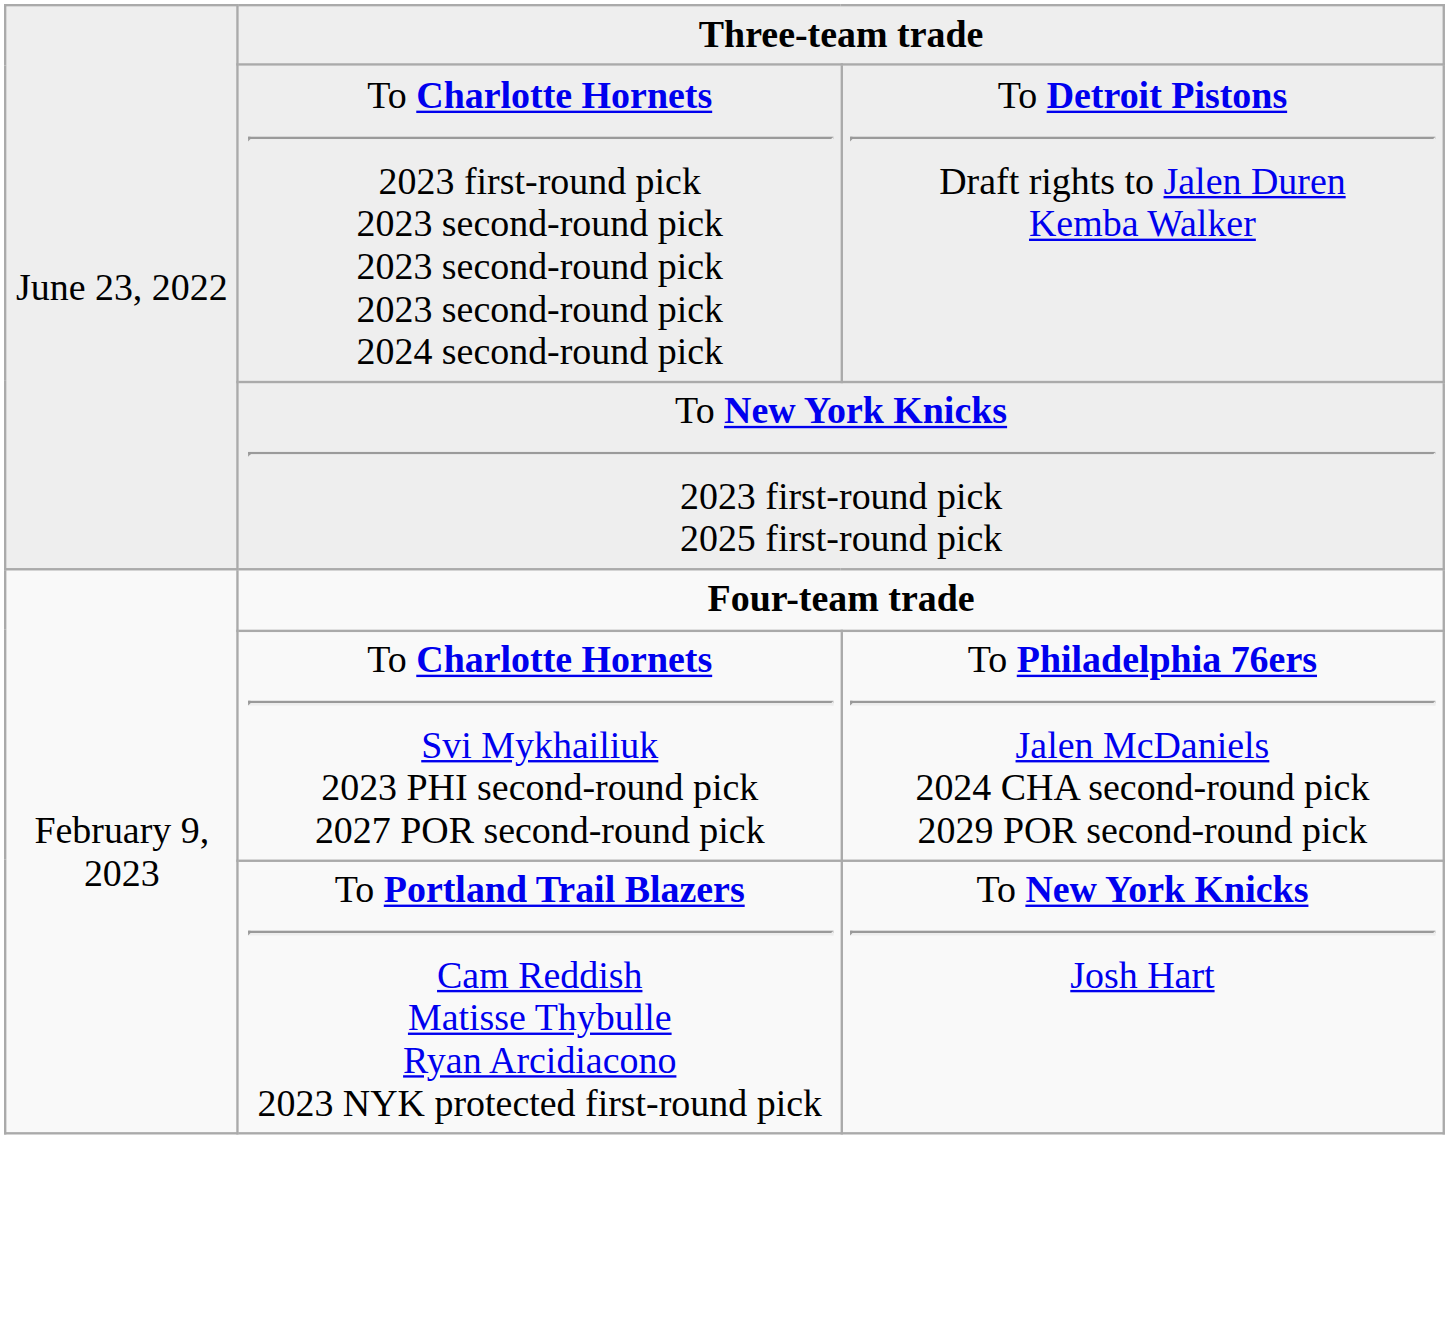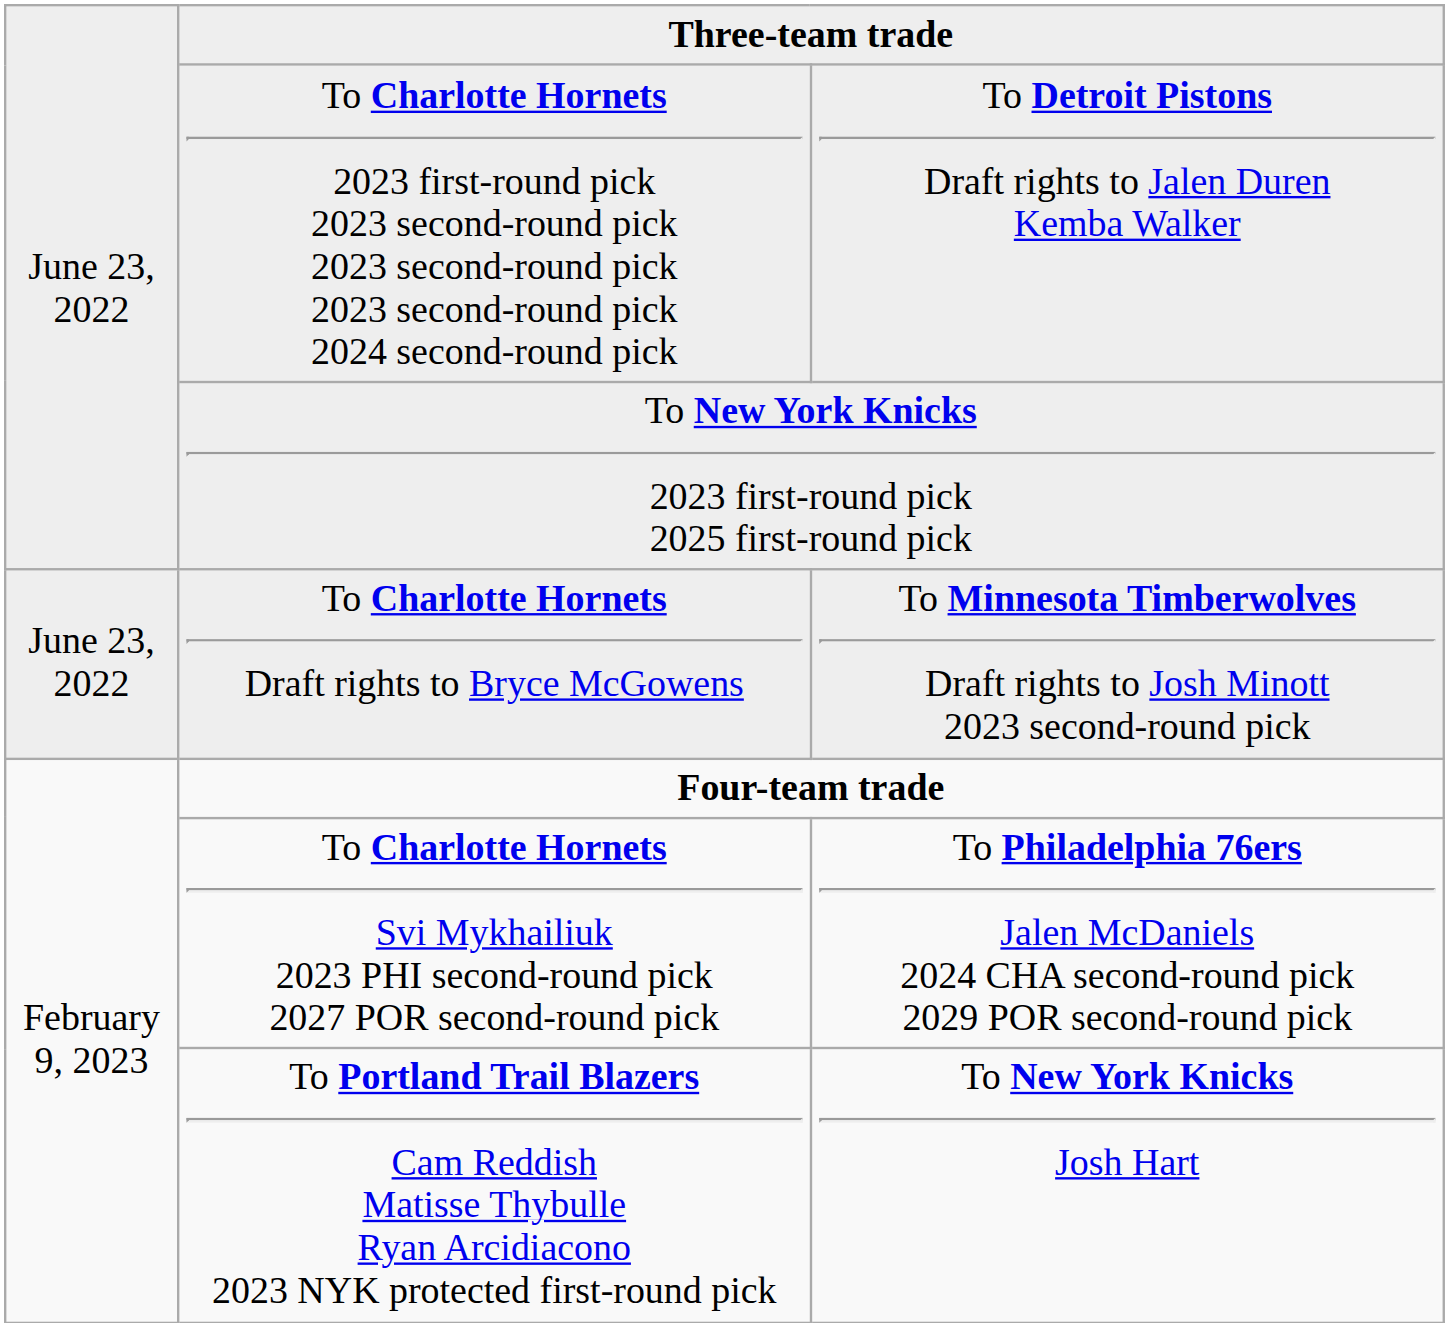 <table class="wikitable sortable sortable" style="text-align: center">
 <tr style="background:#eee;">
 <td style="width:12%" rowspan="3">June 23, 2022</td>
 <td style="width:30%" valign="top" colspan="2"><strong>Three-team trade</strong></td>
 </tr>
 <tr bgcolor="#eee">
 <td style="width:30%" valign="top">To <strong><a href='#'>Charlotte Hornets</a></strong><hr>2023 first-round pick<br>2023 second-round pick<br>2023 second-round pick<br>2023 second-round pick<br>2024 second-round pick</td>
 <td style="width:30%" valign="top">To <strong><a href='#'>Detroit Pistons</a></strong><hr>Draft rights to <a href='#'>Jalen Duren</a><br><a href='#'>Kemba Walker</a></td>
 </tr>
 <tr bgcolor="#eee">
 <td style="width:30%" valign="top" colspan="2">To <strong><a href='#'>New York Knicks</a></strong><hr>2023 first-round pick<br>2025 first-round pick</td>
+</tr>
+<tr style="background:#eee;">
+<td style="width:12%">June 23, 2022</td>
+<td style="width:44%; vertical-align:top;">To <strong><a href='#'>Charlotte Hornets</a></strong><hr>Draft rights to <a href='#'>Bryce McGowens</a></td>
+<td style="width:44%; vertical-align:top;">To <strong><a href='#'>Minnesota Timberwolves</a></strong><hr>Draft rights to <a href='#'>Josh Minott</a><br>2023 second-round pick</td>
 </tr>
 <tr>
 <td style="width:12%" rowspan=3>February 9, 2023</td>
 <td colspan=2><strong>Four-team trade</strong></td>
 </tr>
 <tr>
 <td style="width:31%; vertical-align:top;">To <strong><a href='#'>Charlotte Hornets</a></strong><hr><a href='#'>Svi Mykhailiuk</a><br>2023 PHI second-round pick<br>2027 POR second-round pick</td>
 <td style="width:31%; vertical-align:top;">To <strong><a href='#'>Philadelphia 76ers</a></strong><hr><a href='#'>Jalen McDaniels</a><br>2024 CHA second-round pick<br>2029 POR second-round pick</td>
 </tr>
 <tr>
 <td style="width:31%; vertical-align:top;">To <strong><a href='#'>Portland Trail Blazers</a></strong><hr><a href='#'>Cam Reddish</a><br><a href='#'>Matisse Thybulle</a><br><a href='#'>Ryan Arcidiacono</a><br>2023 NYK protected first-round pick</td>
 <td style="width:31%; vertical-align:top;">To <strong><a href='#'>New York Knicks</a></strong><hr><a href='#'>Josh Hart</a></td>
 </tr>
 </table>
